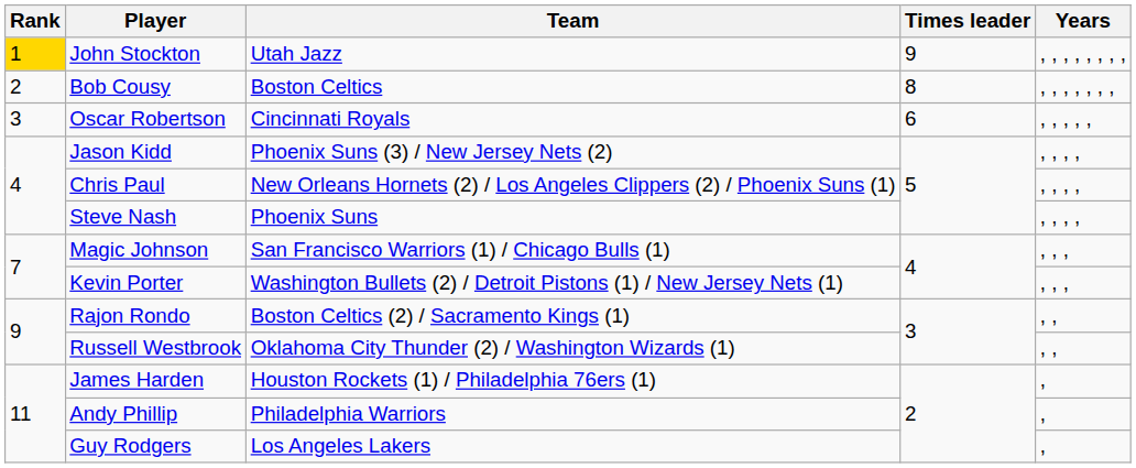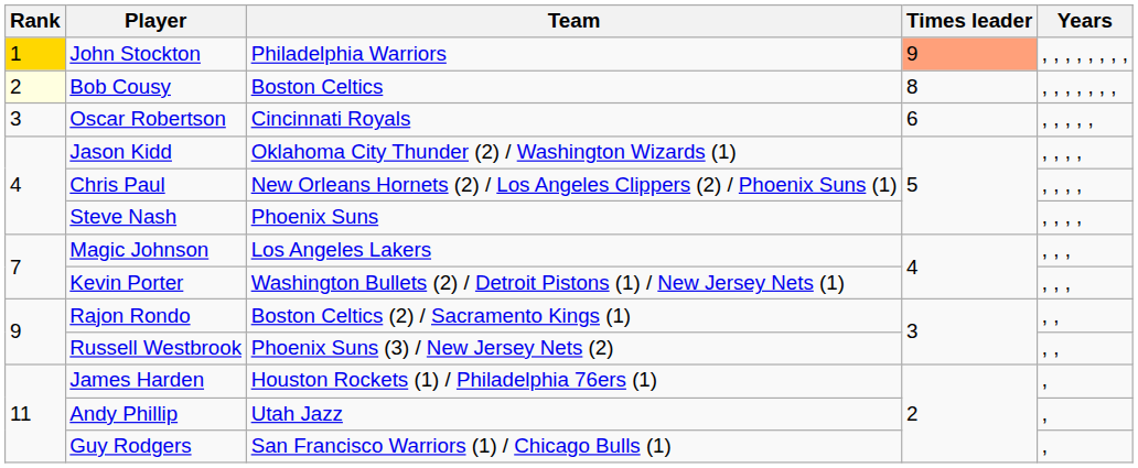 <table class="wikitable">
 <tr>
 <th>Rank</th>
 <th>Player</th>
 <th>Team</th>
 <th>Times leader</th>
 <th>Years</th>
 </tr>
 <tr>
 <td style="background: gold;">1</td>
 <td><a href='#'>John Stockton</a></td>
-<td><a href='#'>Utah Jazz</a></td>
-<td>9</td>
+<td><a href='#'>Philadelphia Warriors</a></td>
+<td style="background: lightsalmon;">9</td>
 <td>, , , , , , , , </td>
 </tr>
 <tr>
-<td>2</td>
+<td style="background: lightyellow;">2</td>
 <td><a href='#'>Bob Cousy</a></td>
 <td><a href='#'>Boston Celtics</a></td>
 <td>8</td>
 <td>, , , , , , , </td>
 </tr>
 <tr>
 <td>3</td>
 <td><a href='#'>Oscar Robertson</a></td>
 <td><a href='#'>Cincinnati Royals</a></td>
 <td>6</td>
 <td>, , , , , </td>
 </tr>
 <tr>
 <td rowspan="3">4</td>
 <td><a href='#'>Jason Kidd</a></td>
-<td><a href='#'>Phoenix Suns</a> (3) / <a href='#'>New Jersey Nets</a> (2)</td>
+<td><a href='#'>Oklahoma City Thunder</a> (2) / <a href='#'>Washington Wizards</a> (1)</td>
 <td rowspan="3">5</td>
 <td>, , , , </td>
 </tr>
 <tr>
 <td><a href='#'>Chris Paul</a></td>
 <td><a href='#'>New Orleans Hornets</a> (2) / <a href='#'>Los Angeles Clippers</a> (2) / <a href='#'>Phoenix Suns</a> (1)</td>
 <td>, , , , </td>
 </tr>
 <tr>
 <td><a href='#'>Steve Nash</a></td>
 <td><a href='#'>Phoenix Suns</a></td>
 <td>, , , , </td>
 </tr>
 <tr>
 <td rowspan="2">7</td>
 <td><a href='#'>Magic Johnson</a></td>
-<td><a href='#'>San Francisco Warriors</a> (1) / <a href='#'>Chicago Bulls</a> (1)</td>
+<td><a href='#'>Los Angeles Lakers</a></td>
 <td rowspan="2">4</td>
 <td>, , , </td>
 </tr>
 <tr>
 <td><a href='#'>Kevin Porter</a></td>
 <td><a href='#'>Washington Bullets</a> (2) / <a href='#'>Detroit Pistons</a> (1) / <a href='#'>New Jersey Nets</a> (1)</td>
 <td>, , , </td>
 </tr>
 <tr>
 <td rowspan="2">9</td>
 <td><a href='#'>Rajon Rondo</a></td>
 <td><a href='#'>Boston Celtics</a> (2) / <a href='#'>Sacramento Kings</a> (1)</td>
 <td rowspan="2">3</td>
 <td>, , </td>
 </tr>
 <tr>
 <td><a href='#'>Russell Westbrook</a></td>
-<td><a href='#'>Oklahoma City Thunder</a> (2) / <a href='#'>Washington Wizards</a> (1)</td>
+<td><a href='#'>Phoenix Suns</a> (3) / <a href='#'>New Jersey Nets</a> (2)</td>
 <td>, , </td>
 </tr>
 <tr>
 <td rowspan="3">11</td>
 <td><a href='#'>James Harden</a></td>
 <td><a href='#'>Houston Rockets</a> (1) / <a href='#'>Philadelphia 76ers</a> (1)</td>
 <td rowspan="3">2</td>
 <td>, </td>
 </tr>
 <tr>
 <td><a href='#'>Andy Phillip</a></td>
-<td><a href='#'>Philadelphia Warriors</a></td>
+<td><a href='#'>Utah Jazz</a></td>
 <td>, </td>
 </tr>
 <tr>
 <td><a href='#'>Guy Rodgers</a></td>
-<td><a href='#'>Los Angeles Lakers</a></td>
+<td><a href='#'>San Francisco Warriors</a> (1) / <a href='#'>Chicago Bulls</a> (1)</td>
 <td>, </td>
 </tr>
 </table>
